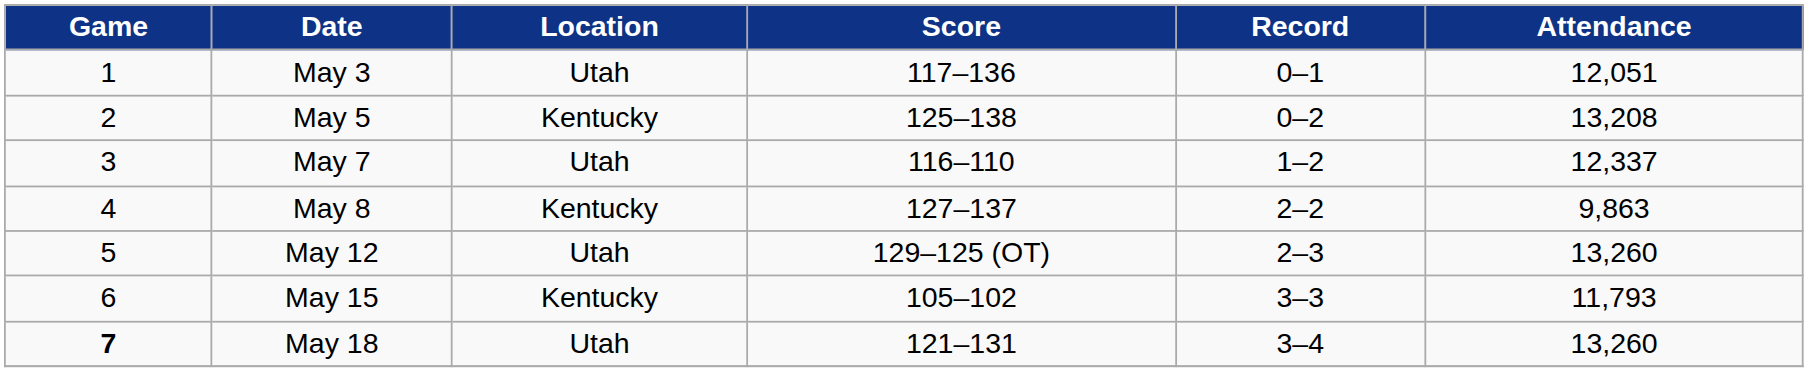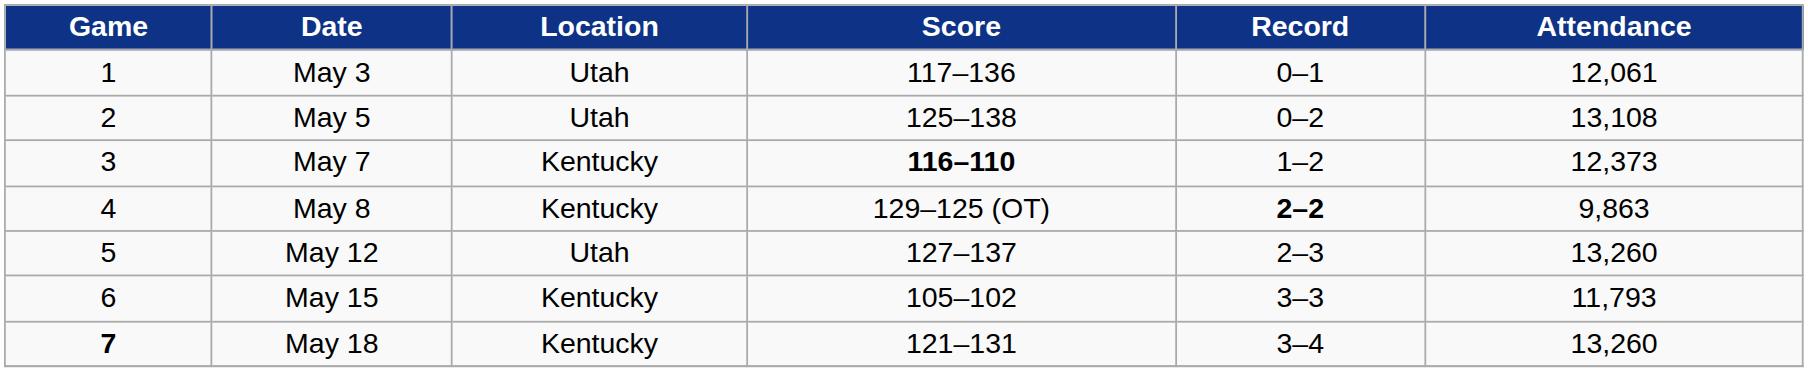 <table class="wikitable" width="80%">
 <tr align="center"  style="background:#0E3386;color:#FFFFFF;">
 <td><strong>Game</strong></td>
 <td><strong>Date</strong></td>
 <td><strong>Location</strong></td>
 <td><strong>Score</strong></td>
 <td><strong>Record</strong></td>
 <td><strong>Attendance</strong></td>
 </tr>
 <tr align="center" bgcolor="">
 <td>1</td>
 <td>May 3</td>
 <td>Utah</td>
 <td>117–136</td>
 <td>0–1</td>
-<td>12,051</td>
+<td>12,061</td>
 </tr>
 <tr align="center" bgcolor="">
 <td>2</td>
 <td>May 5</td>
-<td>Kentucky</td>
+<td>Utah</td>
 <td>125–138</td>
 <td>0–2</td>
-<td>13,208</td>
+<td>13,108</td>
 </tr>
 <tr align="center" bgcolor="">
 <td>3</td>
 <td>May 7</td>
-<td>Utah</td>
-<td>116–110</td>
+<td>Kentucky</td>
+<td><strong>116–110</strong></td>
 <td>1–2</td>
-<td>12,337</td>
+<td>12,373</td>
 </tr>
 <tr align="center" bgcolor="">
 <td>4</td>
 <td>May 8</td>
 <td>Kentucky</td>
-<td>127–137</td>
-<td>2–2</td>
+<td>129–125 (OT)</td>
+<td><strong>2–2</strong></td>
 <td>9,863</td>
 </tr>
 <tr align="center" bgcolor="">
 <td>5</td>
 <td>May 12</td>
 <td>Utah</td>
-<td>129–125 (OT)</td>
+<td>127–137</td>
 <td>2–3</td>
 <td>13,260</td>
 </tr>
 <tr align="center" bgcolor="">
 <td>6</td>
 <td>May 15</td>
 <td>Kentucky</td>
 <td>105–102</td>
 <td>3–3</td>
 <td>11,793</td>
 </tr>
 <tr align="center" bgcolor="">
 <td><strong>7</strong></td>
 <td>May 18</td>
-<td>Utah</td>
+<td>Kentucky</td>
 <td>121–131</td>
 <td>3–4</td>
 <td>13,260</td>
 </tr>
 <tr align="center" bgcolor="">
 </tr>
 </table>
